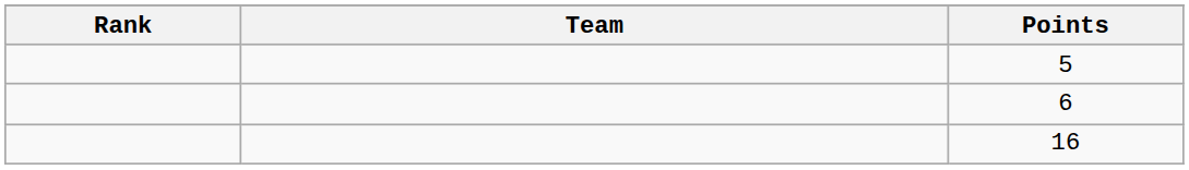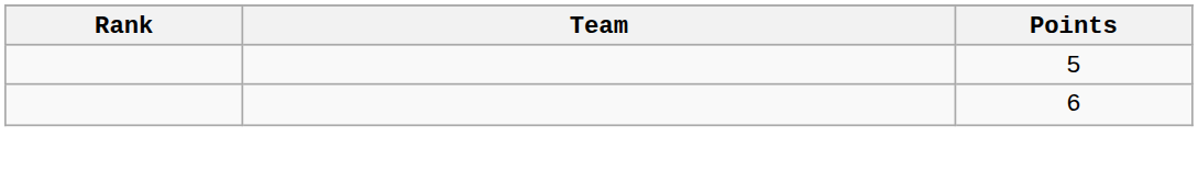 <table class="wikitable" width=50%>
 <tr>
 </tr>
 <tr>
 <th width=10%>Rank</th>
 <th width=30%>Team</th>
 <th width=10%>Points</th>
 </tr>
 <tr align="center">
 <td></td>
 <td align="left"></td>
 <td>5</td>
 </tr>
 <tr align="center">
 <td></td>
 <td align="left"></td>
 <td>6</td>
 </tr>
-<tr align="center">
-<td></td>
-<td align="left"></td>
-<td>16</td>
-</tr>
 </table>
